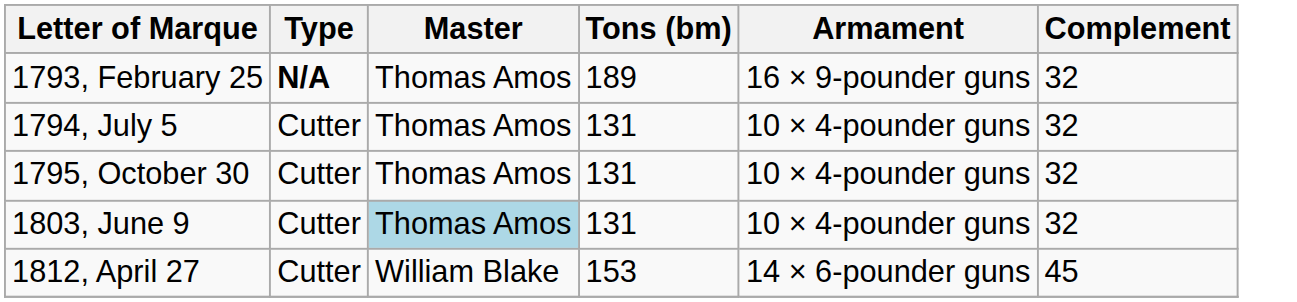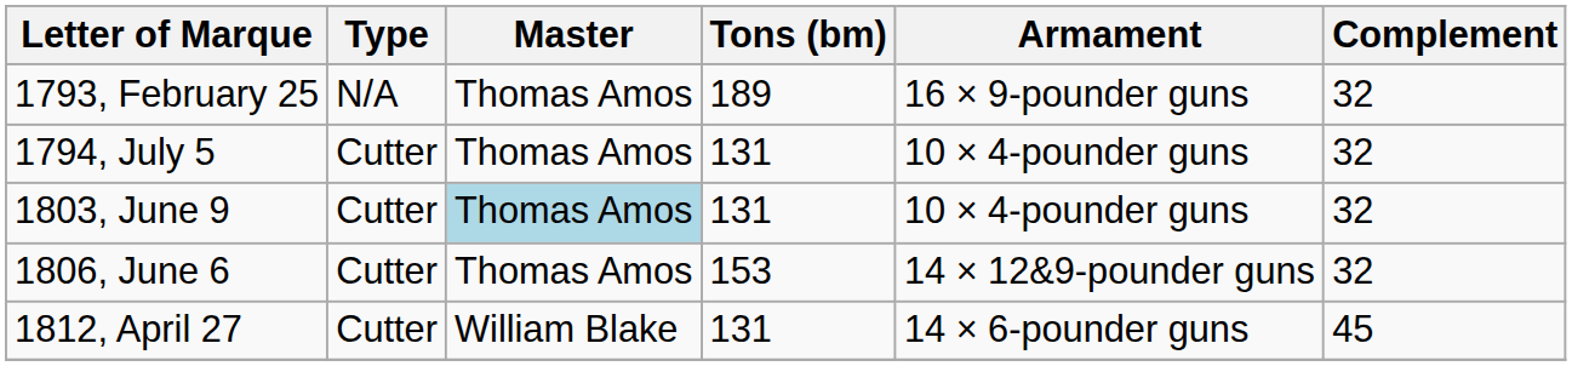 <table class="sortable wikitable">
 <tr>
 <th>Letter of Marque</th>
 <th>Type</th>
 <th>Master</th>
 <th>Tons (bm)</th>
 <th>Armament</th>
 <th>Complement</th>
 </tr>
 <tr>
 <td>1793, February 25</td>
-<td><strong>N/A</strong></td>
+<td>N/A</td>
 <td>Thomas Amos</td>
 <td>189</td>
 <td>16 × 9-pounder guns</td>
 <td>32</td>
 </tr>
 <tr>
 <td>1794, July 5</td>
-<td>Cutter</td>
-<td>Thomas Amos</td>
-<td>131</td>
-<td>10 × 4-pounder guns</td>
-<td>32</td>
-</tr>
-<tr>
-<td>1795, October 30</td>
 <td>Cutter</td>
 <td>Thomas Amos</td>
 <td>131</td>
 <td>10 × 4-pounder guns</td>
 <td>32</td>
 </tr>
 <tr>
 <td>1803, June 9</td>
 <td>Cutter</td>
 <td style="background: lightblue;">Thomas Amos</td>
 <td>131</td>
 <td>10 × 4-pounder guns</td>
 <td>32</td>
 </tr>
 <tr>
+<td>1806, June 6</td>
+<td>Cutter</td>
+<td>Thomas Amos</td>
+<td>153</td>
+<td>14 × 12&9-pounder guns</td>
+<td>32</td>
+</tr>
+<tr>
 <td>1812, April 27</td>
 <td>Cutter</td>
 <td>William Blake</td>
-<td>153</td>
+<td>131</td>
 <td>14 × 6-pounder guns</td>
 <td>45</td>
 </tr>
 <tr>
 </tr>
 </table>
